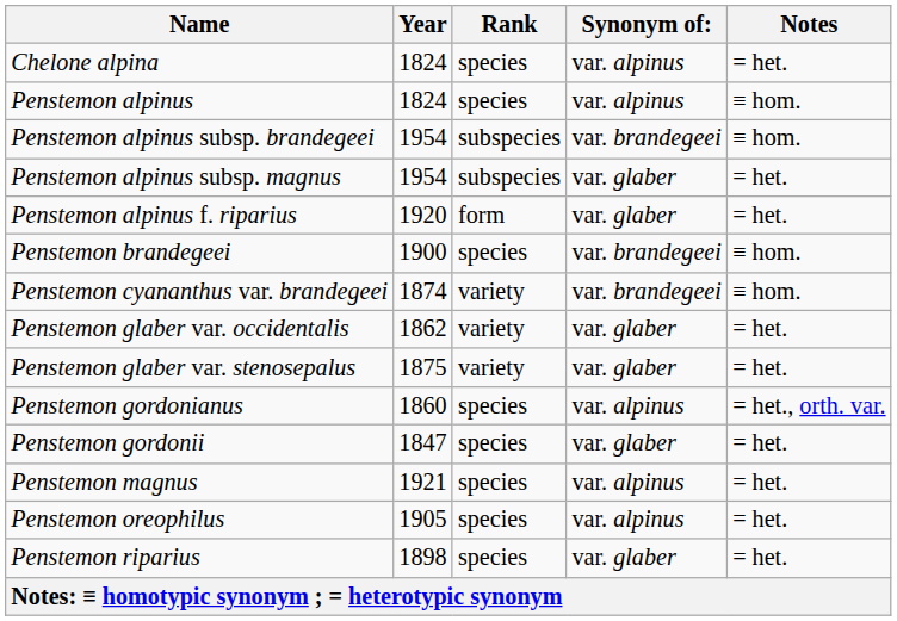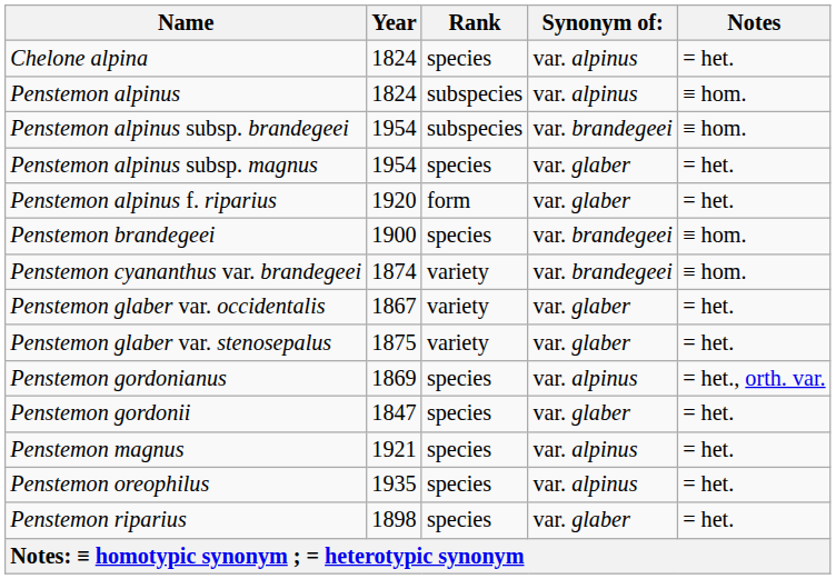 <table class="wikitable sortable mw-collapsible mw-collapsed" id="Synonyms">
 <tr>
 <th>Name</th>
 <th>Year</th>
 <th>Rank</th>
 <th>Synonym of:</th>
 <th>Notes</th>
 </tr>
 <tr>
 <td><em>Chelone alpina</em> </td>
 <td>1824</td>
 <td data-sort-value=A>species</td>
 <td>var. <em>alpinus</em></td>
 <td data-sort-value=B>= het.</td>
 </tr>
 <tr>
 <td><em>Penstemon alpinus</em> </td>
 <td>1824</td>
-<td data-sort-value=A>species</td>
+<td data-sort-value=B>subspecies</td>
 <td>var. <em>alpinus</em></td>
 <td data-sort-value=A>≡ hom.</td>
 </tr>
 <tr>
 <td><em>Penstemon alpinus</em> subsp. <em>brandegeei</em> </td>
 <td>1954</td>
 <td data-sort-value=B>subspecies</td>
 <td>var. <em>brandegeei</em></td>
 <td data-sort-value=A>≡ hom.</td>
 </tr>
 <tr>
 <td><em>Penstemon alpinus</em> subsp. <em>magnus</em> </td>
 <td>1954</td>
-<td data-sort-value=B>subspecies</td>
+<td data-sort-value=A>species</td>
 <td>var. <em>glaber</em></td>
 <td data-sort-value=B>= het.</td>
 </tr>
 <tr>
 <td><em>Penstemon alpinus</em> f. <em>riparius</em> </td>
 <td>1920</td>
 <td data-sort-value=E>form</td>
 <td>var. <em>glaber</em></td>
 <td data-sort-value=B>= het.</td>
 </tr>
 <tr>
 <td><em>Penstemon brandegeei</em> </td>
 <td>1900</td>
 <td data-sort-value=A>species</td>
 <td>var. <em>brandegeei</em></td>
 <td data-sort-value=A>≡ hom.</td>
 </tr>
 <tr>
 <td><em>Penstemon cyananthus</em> var. <em>brandegeei</em> </td>
 <td>1874</td>
 <td data-sort-value=D>variety</td>
 <td>var. <em>brandegeei</em></td>
 <td data-sort-value=A>≡ hom.</td>
 </tr>
 <tr>
 <td><em>Penstemon glaber</em> var. <em>occidentalis</em> </td>
-<td>1862</td>
+<td>1867</td>
 <td data-sort-value=D>variety</td>
 <td>var. <em>glaber</em></td>
 <td data-sort-value=B>= het.</td>
 </tr>
 <tr>
 <td><em>Penstemon glaber</em> var. <em>stenosepalus</em> </td>
 <td>1875</td>
 <td data-sort-value=D>variety</td>
 <td>var. <em>glaber</em></td>
 <td data-sort-value=B>= het.</td>
 </tr>
 <tr>
 <td><em>Penstemon gordonianus</em> </td>
-<td>1860</td>
+<td>1869</td>
 <td data-sort-value=A>species</td>
 <td>var. <em>alpinus</em></td>
 <td data-sort-value=B>= het., <a href='#'>orth. var.</a></td>
 </tr>
 <tr>
 <td><em>Penstemon gordonii</em> </td>
 <td>1847</td>
 <td data-sort-value=A>species</td>
 <td>var. <em>glaber</em></td>
 <td data-sort-value=B>= het.</td>
 </tr>
 <tr>
 <td><em>Penstemon magnus</em> </td>
 <td>1921</td>
 <td data-sort-value=A>species</td>
 <td>var. <em>alpinus</em></td>
 <td data-sort-value=B>= het.</td>
 </tr>
 <tr>
 <td><em>Penstemon oreophilus</em> </td>
-<td>1905</td>
+<td>1935</td>
 <td data-sort-value=A>species</td>
 <td>var. <em>alpinus</em></td>
 <td data-sort-value=B>= het.</td>
 </tr>
 <tr>
 <td><em>Penstemon riparius</em> </td>
 <td>1898</td>
 <td data-sort-value=A>species</td>
 <td>var. <em>glaber</em></td>
 <td data-sort-value=B>= het.</td>
 </tr>
 <tr>
 <th colspan=5 style="text-align: left;">Notes: ≡ <a href='#'>homotypic synonym</a> ; = <a href='#'>heterotypic synonym</a></th>
 </tr>
 </table>
